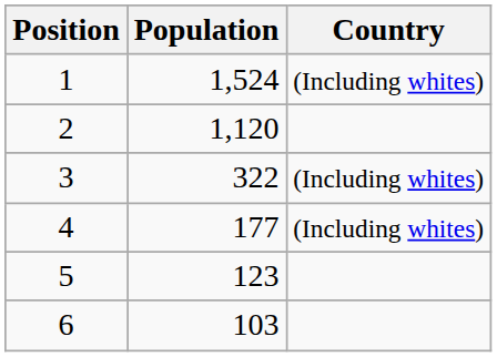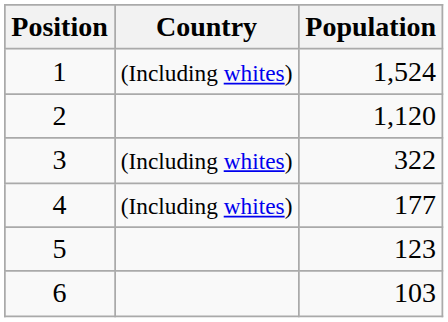 <table class="wikitable sortable">
 <tr>
 <th>Position</th>
+<th>Country</th>
 <th>Population</th>
-<th>Country</th>
 </tr>
 <tr>
 <td align=center>1</td>
+<td> <small>(Including <a href='#'>whites</a>)</small></td>
 <td align=right>1,524</td>
-<td> <small>(Including <a href='#'>whites</a>)</small></td>
 </tr>
 <tr>
 <td align=center>2</td>
+<td></td>
 <td align=right>1,120</td>
-<td></td>
 </tr>
 <tr>
 <td align=center>3</td>
+<td> <small>(Including <a href='#'>whites</a>)</small></td>
 <td align=right>322</td>
-<td> <small>(Including <a href='#'>whites</a>)</small></td>
 </tr>
 <tr>
 <td align=center>4</td>
+<td> <small>(Including <a href='#'>whites</a>)</small></td>
 <td align=right>177</td>
-<td> <small>(Including <a href='#'>whites</a>)</small></td>
 </tr>
 <tr>
 <td align=center>5</td>
+<td></td>
 <td align=right>123</td>
-<td></td>
 </tr>
 <tr>
 <td align=center>6</td>
+<td></td>
 <td align=right>103</td>
-<td></td>
 </tr>
 </table>
